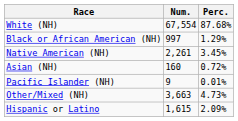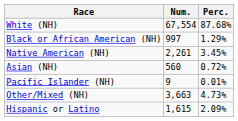 <table class="wikitable">
 <tr>
 <th>Race</th>
 <th>Num.</th>
 <th>Perc.</th>
 </tr>
 <tr>
 <td><a href='#'>White</a> (NH)</td>
 <td>67,554</td>
 <td>87.68%</td>
 </tr>
 <tr>
 <td><a href='#'>Black or African American</a> (NH)</td>
 <td>997</td>
 <td>1.29%</td>
 </tr>
 <tr>
 <td><a href='#'>Native American</a> (NH)</td>
 <td>2,261</td>
 <td>3.45%</td>
 </tr>
 <tr>
 <td><a href='#'>Asian</a> (NH)</td>
-<td>160</td>
+<td>560</td>
 <td>0.72%</td>
 </tr>
 <tr>
 <td><a href='#'>Pacific Islander</a> (NH)</td>
 <td>9</td>
 <td>0.01%</td>
 </tr>
 <tr>
 <td><a href='#'>Other/Mixed</a> (NH)</td>
 <td>3,663</td>
 <td>4.73%</td>
 </tr>
 <tr>
 <td><a href='#'>Hispanic</a> or <a href='#'>Latino</a></td>
 <td>1,615</td>
 <td>2.09%</td>
 </tr>
 </table>
